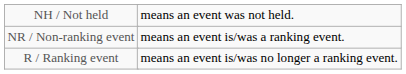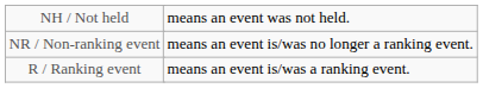 <table class="wikitable" style="font-size:90%">
 <tr>
 <td style="text-align:center; color:#555555;" colspan="4">NH / Not held</td>
 <td>means an event was not held.</td>
 </tr>
 <tr>
 <td style="text-align:center; color:#555555;" colspan="4">NR / Non-ranking event</td>
-<td>means an event is/was a ranking event.</td>
+<td>means an event is/was no longer a ranking event.</td>
 </tr>
 <tr>
 <td style="text-align:center; color:#555555;" colspan="4">R / Ranking event</td>
-<td>means an event is/was no longer a ranking event.</td>
+<td>means an event is/was a ranking event.</td>
 </tr>
 </table>
